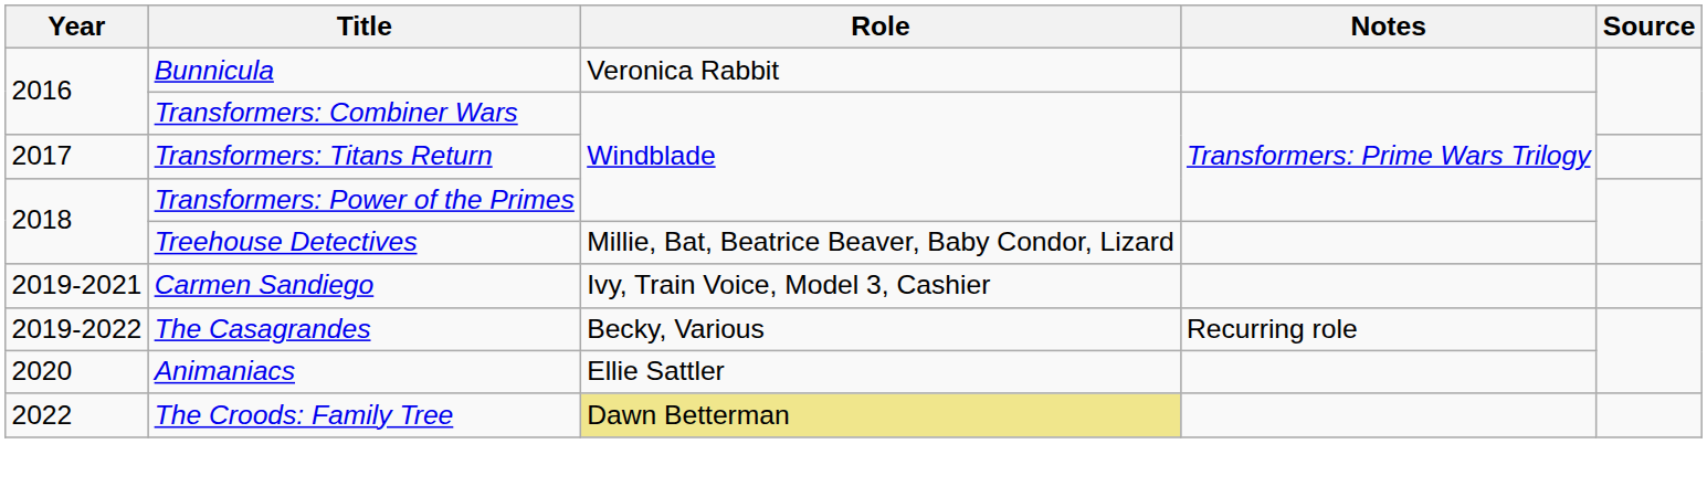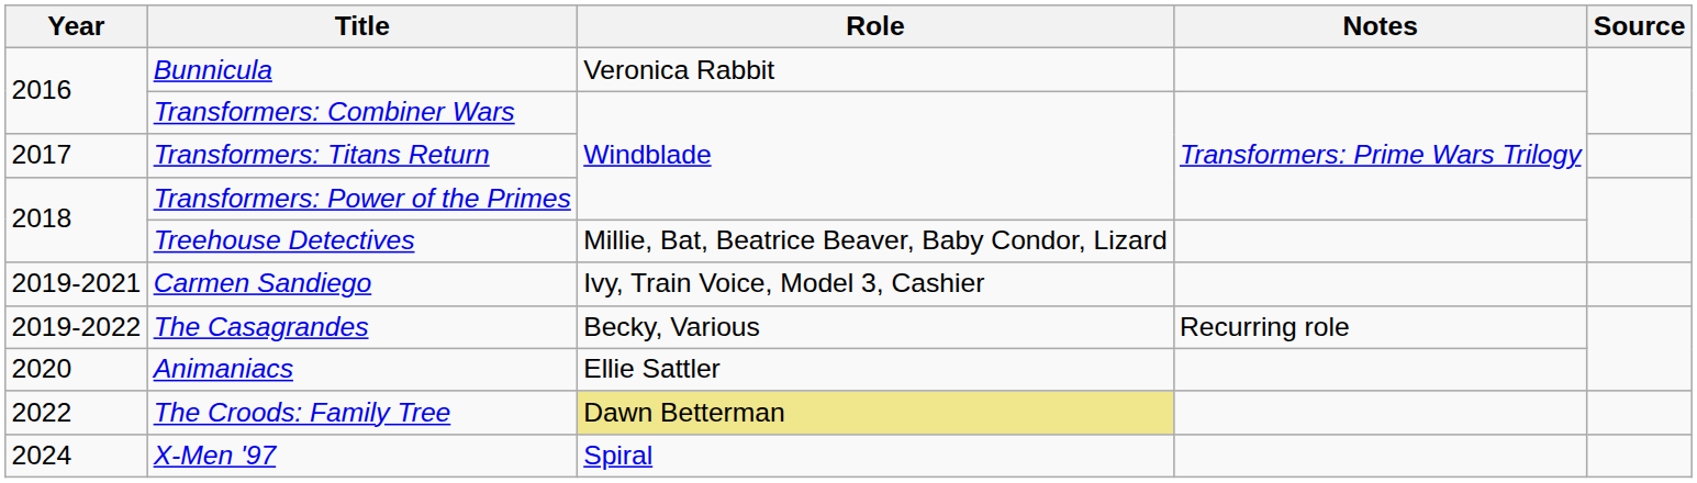 <table class="wikitable sortable plainrowheaders">
 <tr>
 <th>Year</th>
 <th>Title</th>
 <th>Role</th>
 <th class="unsortable">Notes</th>
 <th class="unsortable">Source</th>
 </tr>
 <tr>
 <td rowspan="2">2016</td>
 <td><em><a href='#'>Bunnicula</a></em></td>
 <td>Veronica Rabbit</td>
 <td></td>
 <td rowspan="2"></td>
 </tr>
 <tr>
 <td><em><a href='#'>Transformers: Combiner Wars</a></em></td>
 <td rowspan="3"><a href='#'>Windblade</a></td>
 <td rowspan="3"><em><a href='#'>Transformers: Prime Wars Trilogy</a></em></td>
 </tr>
 <tr>
 <td>2017</td>
 <td><em><a href='#'>Transformers: Titans Return</a></em></td>
 <td></td>
 </tr>
 <tr>
 <td rowspan="2">2018</td>
 <td><em><a href='#'>Transformers: Power of the Primes</a></em></td>
 <td rowspan="2"></td>
 </tr>
 <tr>
 <td><em><a href='#'>Treehouse Detectives</a></em></td>
 <td>Millie, Bat, Beatrice Beaver, Baby Condor, Lizard</td>
 <td></td>
 </tr>
 <tr>
 <td>2019-2021</td>
 <td><em><a href='#'>Carmen Sandiego</a></em></td>
 <td>Ivy, Train Voice, Model 3, Cashier</td>
 <td></td>
 <td></td>
 </tr>
 <tr>
 <td>2019-2022</td>
 <td><em><a href='#'>The Casagrandes</a></em></td>
 <td>Becky, Various</td>
 <td>Recurring role</td>
 <td rowspan="2"></td>
 </tr>
 <tr>
 <td>2020</td>
 <td><em><a href='#'>Animaniacs</a></em></td>
 <td>Ellie Sattler</td>
 <td></td>
 </tr>
 <tr>
 <td>2022</td>
 <td><em><a href='#'>The Croods: Family Tree</a></em></td>
 <td style="background: khaki;">Dawn Betterman</td>
 <td></td>
 <td></td>
 </tr>
+<tr>
+<td>2024</td>
+<td><em><a href='#'>X-Men '97</a></em></td>
+<td><a href='#'>Spiral</a></td>
+<td></td>
+<td></td>
+</tr>
 </table>
